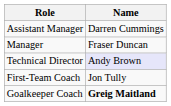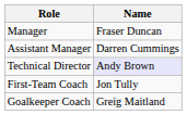 <table class="wikitable" style="text-align: center">
 <tr>
 <th>Role</th>
 <th>Name</th>
 </tr>
 <tr>
+<td align=left>Manager</td>
+<td align=left>Fraser Duncan</td>
+</tr>
+<tr>
 <td align=left>Assistant Manager</td>
 <td align=left>Darren Cummings</td>
-</tr>
-<tr>
-<td align=left>Manager</td>
-<td align=left>Fraser Duncan</td>
 </tr>
 <tr>
 <td align=left>Technical Director</td>
 <td align=left style="background: lavender;">Andy Brown</td>
 </tr>
 <tr>
 <td align=left>First-Team Coach</td>
 <td align=left>Jon Tully</td>
 </tr>
 <tr>
 <td align=left>Goalkeeper Coach</td>
-<td align=left><strong>Greig Maitland</strong></td>
+<td align=left>Greig Maitland</td>
 </tr>
 </table>
